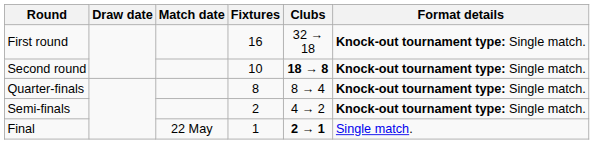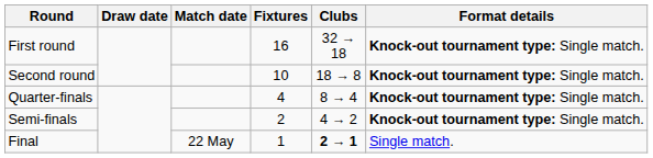 <table class="wikitable" style="font-size:90%">
 <tr>
 <th>Round</th>
 <th>Draw date</th>
 <th>Match date</th>
 <th>Fixtures</th>
 <th width=50>Clubs</th>
 <th>Format details</th>
 </tr>
 <tr>
 <td>First round</td>
 <td rowspan="2" style="text-align:center;"></td>
 <td style="text-align:center;"></td>
 <td style="text-align:center;">16</td>
 <td style="text-align:center;">32 → 18</td>
 <td><strong>Knock-out tournament type:</strong> Single match.</td>
 </tr>
 <tr>
 <td>Second round</td>
 <td style="text-align:center;"></td>
 <td style="text-align:center;">10</td>
-<td style="text-align:center;"><strong>18 → 8</strong></td>
+<td style="text-align:center;">18 → 8</td>
 <td><strong>Knock-out tournament type:</strong> Single match.</td>
 </tr>
 <tr>
 <td>Quarter-finals</td>
 <td rowspan="3" style="text-align:center;"></td>
 <td style="text-align:center;"></td>
-<td style="text-align:center;">8</td>
+<td style="text-align:center;">4</td>
 <td style="text-align:center;">8 → 4</td>
 <td><strong>Knock-out tournament type:</strong> Single match.</td>
 </tr>
 <tr>
 <td>Semi-finals</td>
 <td style="text-align:center;"></td>
 <td style="text-align:center;">2</td>
 <td style="text-align:center;">4 → 2</td>
 <td><strong>Knock-out tournament type:</strong> Single match.</td>
 </tr>
 <tr>
 <td>Final</td>
 <td style="text-align:center;">22 May</td>
 <td style="text-align:center;">1</td>
 <td style="text-align:center;"><strong>2 → 1</strong></td>
 <td><a href='#'>Single match</a>.</td>
 </tr>
 </table>
